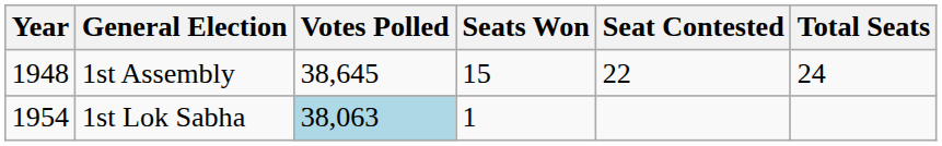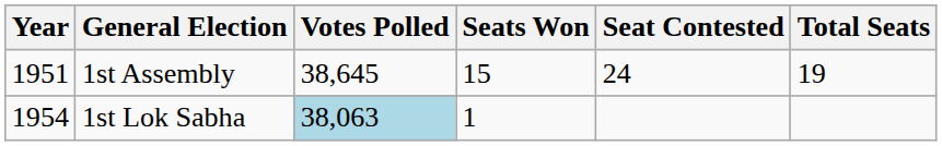 <table class="wikitable">
 <tr>
 <th>Year</th>
 <th>General Election</th>
 <th>Votes Polled</th>
 <th>Seats Won</th>
 <th>Seat Contested</th>
 <th>Total Seats</th>
 </tr>
 <tr>
-<td>1948</td>
+<td>1951</td>
 <td>1st Assembly</td>
 <td>38,645</td>
 <td>15</td>
-<td>22</td>
 <td>24</td>
+<td>19</td>
 </tr>
 <tr>
 <td>1954</td>
 <td>1st Lok Sabha</td>
 <td style="background: lightblue;">38,063</td>
 <td>1</td>
 <td></td>
 <td></td>
 </tr>
 </table>
